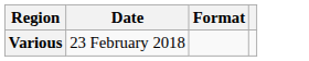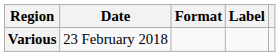 <table class="wikitable plainrowheaders">
 <tr>
 <th scope="col">Region</th>
 <th scope="col">Date</th>
 <th scope="col">Format</th>
+<th scope="col">Label</th>
 <th scope="col"></th>
 </tr>
 <tr>
 <th scope="row">Various</th>
 <td>23 February 2018</td>
 <td></td>
 <td></td>
+<td></td>
 </tr>
 </table>
